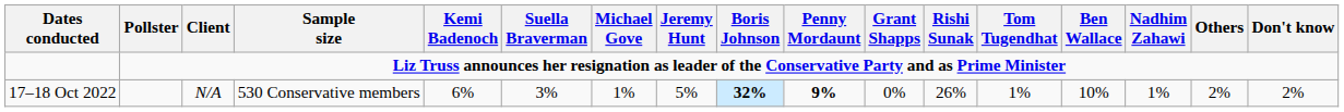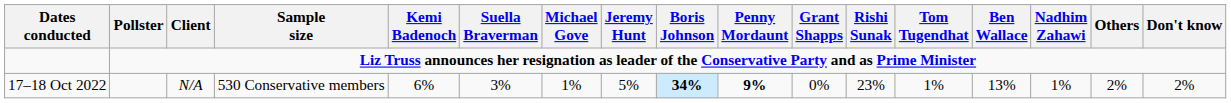 <table class="wikitable" style="font-size:90%;text-align:center">
 <tr>
 <th>Dates<br>conducted</th>
 <th>Pollster</th>
 <th>Client</th>
 <th>Sample<br>size</th>
 <th><a href='#'>Kemi<br>Badenoch</a></th>
 <th><a href='#'>Suella<br>Braverman</a></th>
 <th><a href='#'>Michael<br>Gove</a></th>
 <th><a href='#'>Jeremy<br>Hunt</a></th>
 <th><a href='#'>Boris<br>Johnson</a></th>
 <th><a href='#'>Penny<br>Mordaunt</a></th>
 <th><a href='#'>Grant<br>Shapps</a></th>
 <th><a href='#'>Rishi<br>Sunak</a></th>
 <th><a href='#'>Tom<br>Tugendhat</a></th>
 <th><a href='#'>Ben<br>Wallace</a></th>
 <th><a href='#'>Nadhim<br>Zahawi</a></th>
 <th>Others</th>
 <th>Don't know</th>
 </tr>
 <tr>
 <td></td>
 <td colspan="16"><strong><a href='#'>Liz Truss</a> announces her resignation as leader of the <a href='#'>Conservative Party</a> and as <a href='#'>Prime Minister</a></strong></td>
 </tr>
 <tr>
 <td>17–18 Oct 2022</td>
 <td></td>
 <td><em>N/A</em></td>
 <td>530 Conservative members</td>
 <td>6%</td>
 <td>3%</td>
 <td>1%</td>
 <td>5%</td>
-<td style = "background:#CCEBFF;color:black"><strong>32%</strong></td>
+<td style = "background:#CCEBFF;color:black"><strong>34%</strong></td>
 <td><strong>9%</strong></td>
 <td>0%</td>
-<td>26%</td>
+<td>23%</td>
 <td>1%</td>
-<td>10%</td>
+<td>13%</td>
 <td>1%</td>
 <td>2%</td>
 <td>2%</td>
 </tr>
 </table>
